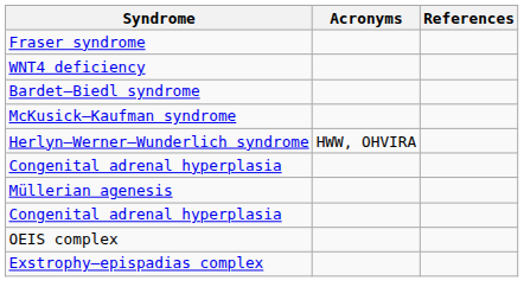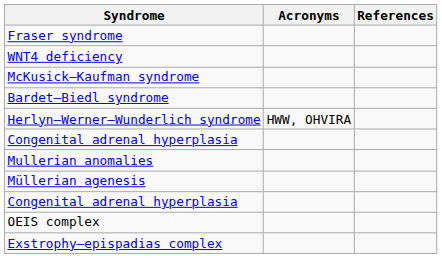 <table class="wikitable">
 <tr>
 <th>Syndrome</th>
 <th>Acronyms</th>
 <th>References</th>
 </tr>
 <tr>
 <td><a href='#'>Fraser syndrome</a></td>
 <td></td>
 <td></td>
 </tr>
 <tr>
 <td><a href='#'>WNT4 deficiency</a></td>
 <td></td>
 <td></td>
 </tr>
 <tr>
-<td><a href='#'>Bardet–Biedl syndrome</a></td>
+<td><a href='#'>McKusick–Kaufman syndrome</a></td>
 <td></td>
 <td></td>
 </tr>
 <tr>
-<td><a href='#'>McKusick–Kaufman syndrome</a></td>
+<td><a href='#'>Bardet–Biedl syndrome</a></td>
 <td></td>
 <td></td>
 </tr>
 <tr>
 <td><a href='#'>Herlyn–Werner–Wunderlich syndrome</a></td>
 <td>HWW, OHVIRA</td>
 <td></td>
 </tr>
 <tr>
 <td><a href='#'>Congenital adrenal hyperplasia</a></td>
+<td></td>
+<td></td>
+</tr>
+<tr>
+<td><a href='#'>Mullerian anomalies</a></td>
 <td></td>
 <td></td>
 </tr>
 <tr>
 <td><a href='#'>Müllerian agenesis</a></td>
 <td></td>
 <td></td>
 </tr>
 <tr>
 <td><a href='#'>Congenital adrenal hyperplasia</a></td>
 <td></td>
 <td></td>
 </tr>
 <tr>
 <td>OEIS complex</td>
 <td></td>
 <td></td>
 </tr>
 <tr>
 <td><a href='#'>Exstrophy–epispadias complex</a></td>
 <td></td>
 <td></td>
 </tr>
 </table>
